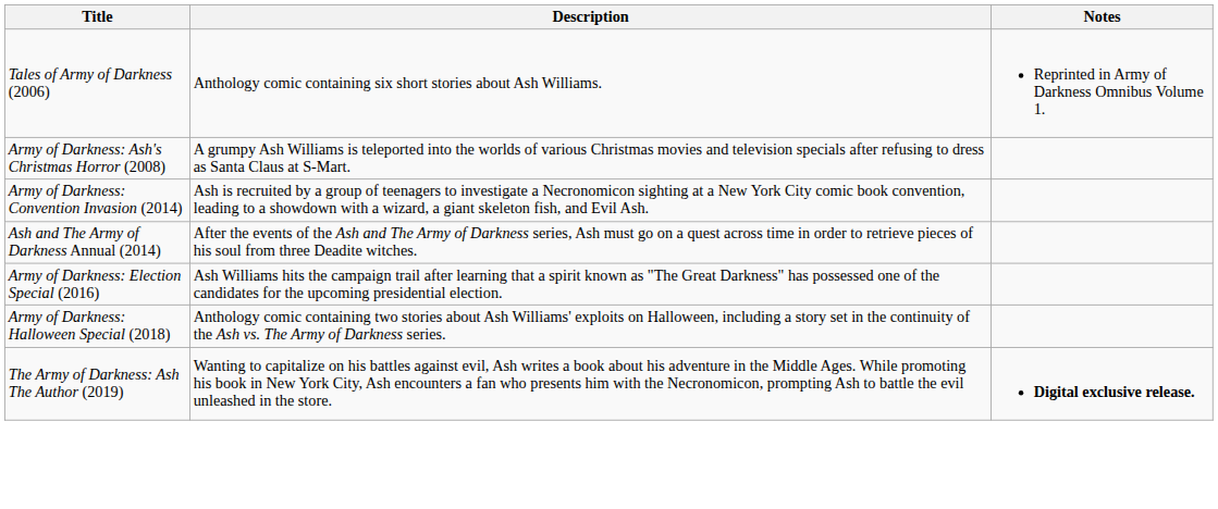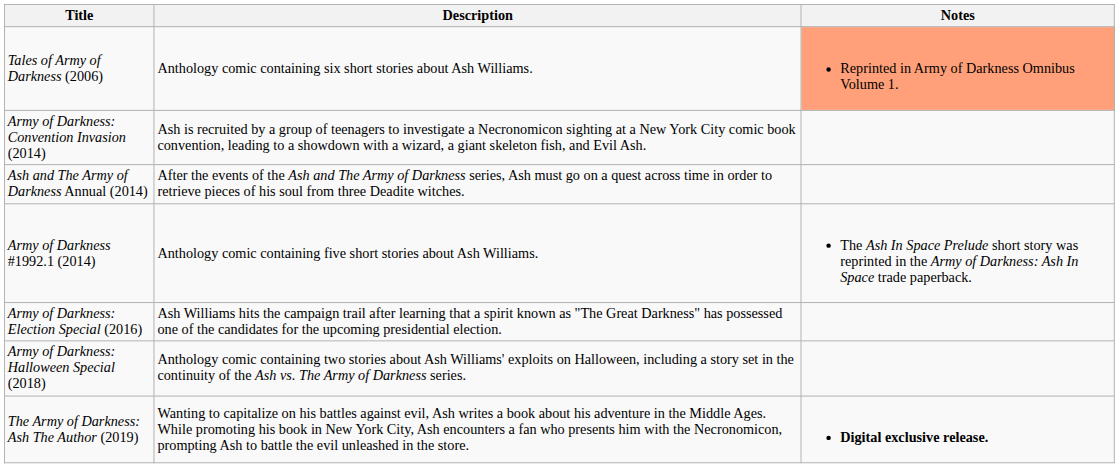 <table class="wikitable">
 <tr>
 <th>Title</th>
 <th>Description</th>
 <th>Notes</th>
 </tr>
 <tr>
 <td><em>Tales of Army of Darkness</em> (2006)</td>
 <td>Anthology comic containing six short stories about Ash Williams.</td>
-<td><br><ul><li>Reprinted in Army of Darkness Omnibus Volume 1.</li></ul></td>
-</tr>
-<tr>
-<td><em>Army of Darkness: Ash's Christmas Horror</em> (2008)</td>
-<td>A grumpy Ash Williams is teleported into the worlds of various Christmas movies and television specials after refusing to dress as Santa Claus at S-Mart.</td>
-<td></td>
+<td style="background: lightsalmon;"><br><ul><li>Reprinted in Army of Darkness Omnibus Volume 1.</li></ul></td>
 </tr>
 <tr>
 <td><em>Army of Darkness: Convention Invasion</em> (2014)</td>
 <td>Ash is recruited by a group of teenagers to investigate a Necronomicon sighting at a New York City comic book convention, leading to a showdown with a wizard, a giant skeleton fish, and Evil Ash.</td>
 <td></td>
 </tr>
 <tr>
 <td><em>Ash and The Army of Darkness</em> Annual (2014)</td>
 <td>After the events of the <em>Ash and The Army of Darkness</em> series, Ash must go on a quest across time in order to retrieve pieces of his soul from three Deadite witches.</td>
 <td></td>
+</tr>
+<tr>
+<td><em>Army of Darkness</em> #1992.1 (2014)</td>
+<td>Anthology comic containing five short stories about Ash Williams.</td>
+<td><br><ul><li>The <em>Ash In Space Prelude</em> short story was reprinted in the <em>Army of Darkness: Ash In Space</em> trade paperback.</li></ul></td>
 </tr>
 <tr>
 <td><em>Army of Darkness: Election Special</em> (2016)</td>
 <td>Ash Williams hits the campaign trail after learning that a spirit known as "The Great Darkness" has possessed one of the candidates for the upcoming presidential election.</td>
 <td></td>
 </tr>
 <tr>
 <td><em>Army of Darkness: Halloween Special</em> (2018)</td>
 <td>Anthology comic containing two stories about Ash Williams' exploits on Halloween, including a story set in the continuity of the <em>Ash vs. The Army of Darkness</em> series.</td>
 <td></td>
 </tr>
 <tr>
 <td><em>The Army of Darkness: Ash The Author</em> (2019)</td>
 <td>Wanting to capitalize on his battles against evil, Ash writes a book about his adventure in the Middle Ages. While promoting his book in New York City, Ash encounters a fan who presents him with the Necronomicon, prompting Ash to battle the evil unleashed in the store.</td>
 <td><strong><br><ul><li>Digital exclusive release.</li></ul></strong></td>
 </tr>
 </table>
